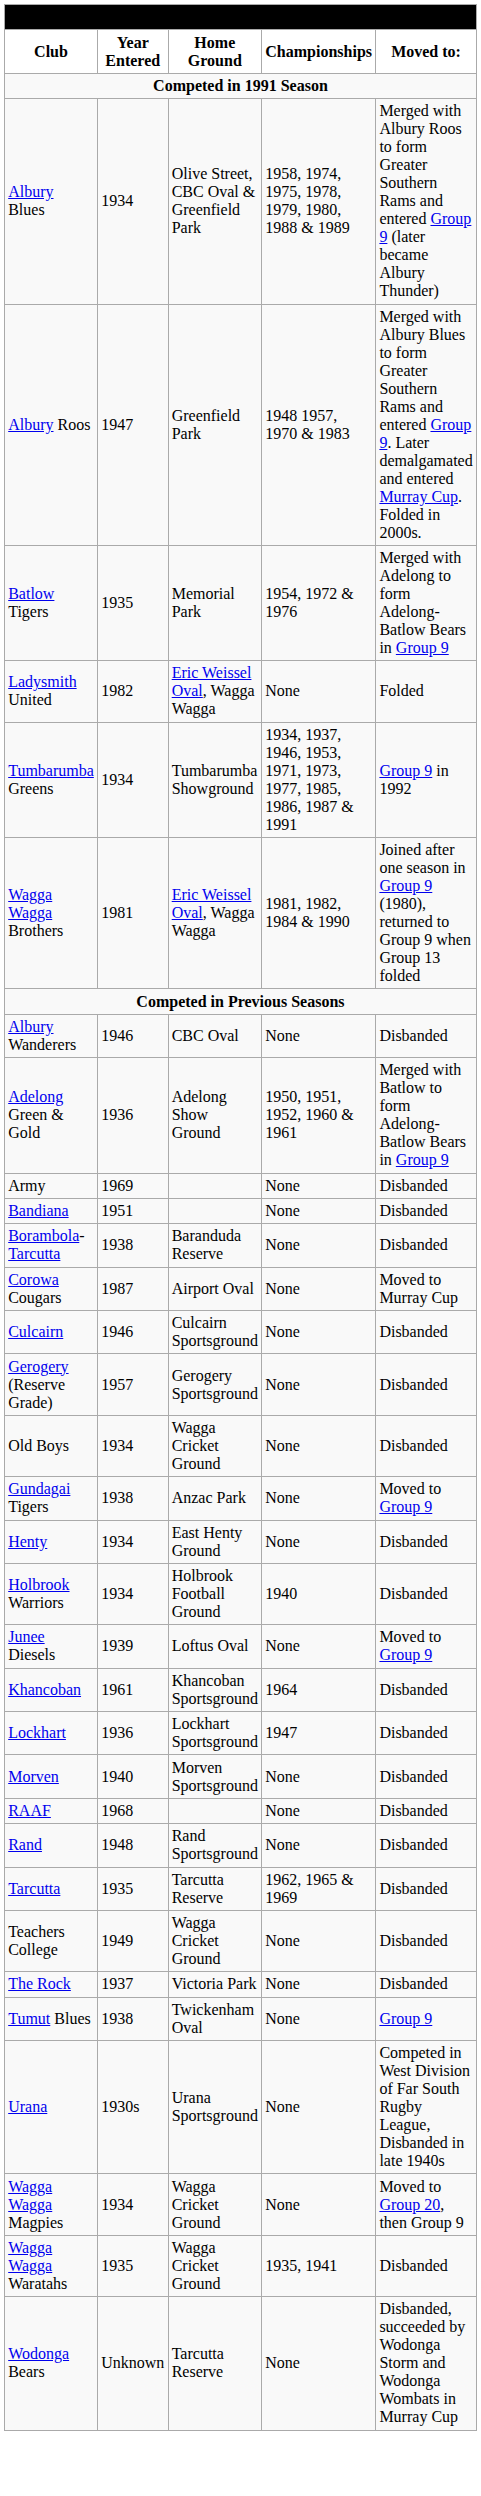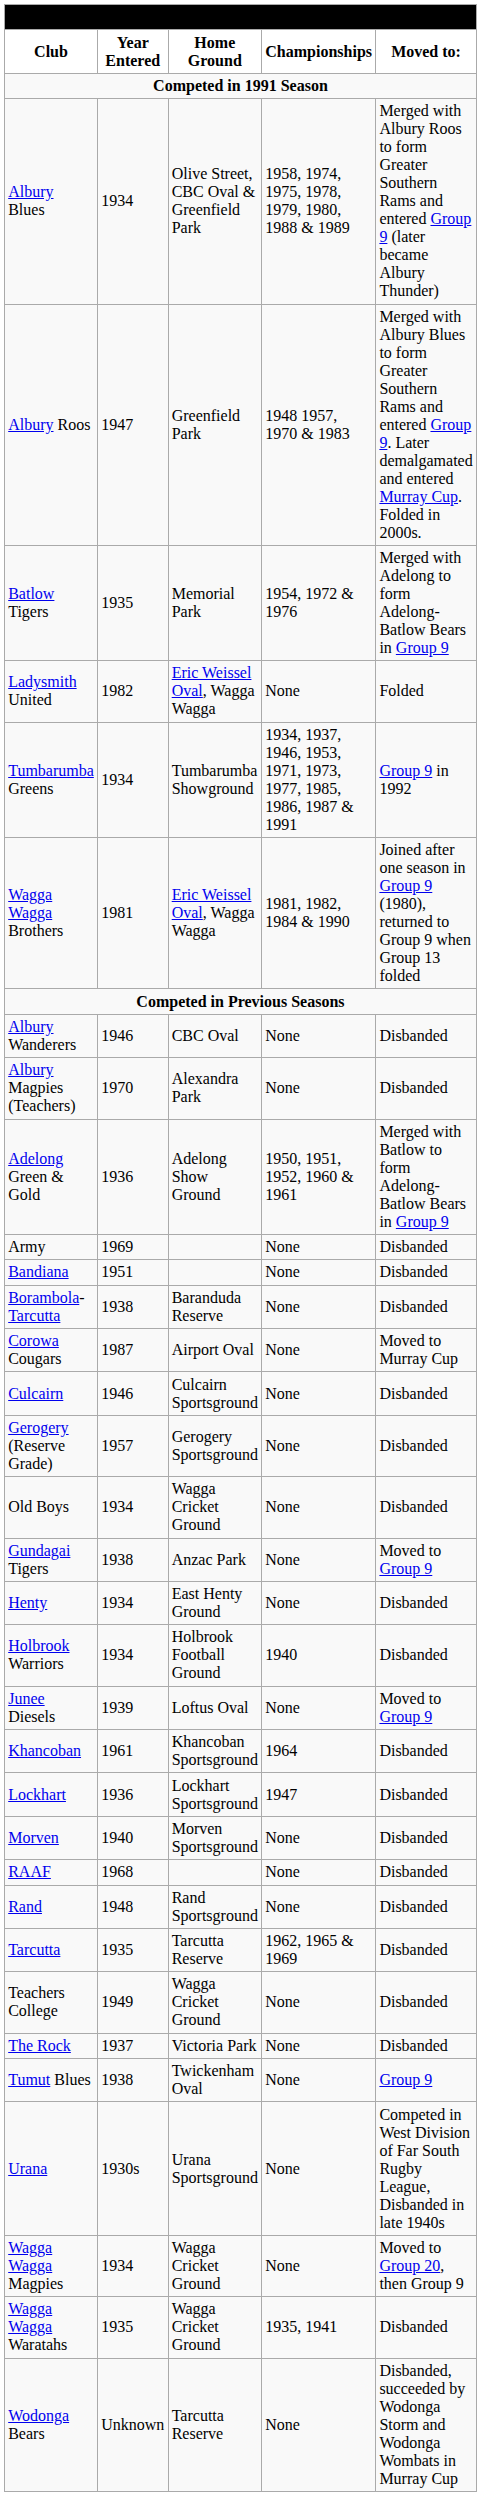 <table class="wikitable" style="width: 60%">
 <tr>
 <td colspan="5" style="background:#000000; text-align:center;"><strong><span>Group 13 Teams</span></strong></td>
 </tr>
 <tr>
 <th style="background:white; width:22%">Club</th>
 <th style="background:white; width:8%">Year Entered</th>
 <th style="background:white; width:15%">Home Ground</th>
 <th style="background:white; width:15%">Championships</th>
 <th style="background:white; width:15%">Moved to:</th>
 </tr>
 <tr>
 <td colspan="5" align="center"><strong>Competed in 1991 Season</strong></td>
 </tr>
 <tr>
 <td> <a href='#'>Albury</a> Blues</td>
 <td>1934</td>
 <td>Olive Street, CBC Oval & Greenfield Park</td>
 <td>1958, 1974, 1975, 1978, 1979, 1980, 1988 & 1989</td>
 <td>Merged with Albury Roos to form Greater Southern Rams and entered <a href='#'>Group 9</a> (later became Albury Thunder)</td>
 </tr>
 <tr>
 <td> <a href='#'>Albury</a> Roos</td>
 <td>1947</td>
 <td>Greenfield Park</td>
 <td>1948 1957, 1970 & 1983</td>
 <td>Merged with Albury Blues to form Greater Southern Rams and entered <a href='#'>Group 9</a>. Later demalgamated and entered <a href='#'>Murray Cup</a>. Folded in 2000s.</td>
 </tr>
 <tr>
 <td> <a href='#'>Batlow</a> Tigers</td>
 <td>1935</td>
 <td>Memorial Park</td>
 <td>1954, 1972 & 1976</td>
 <td>Merged with Adelong to form Adelong-Batlow Bears in <a href='#'>Group 9</a></td>
 </tr>
 <tr>
 <td> <a href='#'>Ladysmith</a> United</td>
 <td>1982</td>
 <td><a href='#'>Eric Weissel Oval</a>, Wagga Wagga</td>
 <td>None</td>
 <td>Folded</td>
 </tr>
 <tr>
 <td> <a href='#'>Tumbarumba</a> Greens</td>
 <td>1934</td>
 <td>Tumbarumba Showground</td>
 <td>1934, 1937, 1946, 1953, 1971, 1973, 1977, 1985, 1986, 1987 & 1991</td>
 <td><a href='#'>Group 9</a> in 1992</td>
 </tr>
 <tr>
 <td> <a href='#'>Wagga Wagga</a> Brothers</td>
 <td>1981</td>
 <td><a href='#'>Eric Weissel Oval</a>, Wagga Wagga</td>
 <td>1981, 1982, 1984 & 1990</td>
 <td>Joined after one season in <a href='#'>Group 9</a> (1980), returned to Group 9 when Group 13 folded</td>
 </tr>
 <tr>
 <td colspan="5" align="center"><strong>Competed in Previous Seasons</strong></td>
 </tr>
 <tr>
 <td> <a href='#'>Albury</a> Wanderers</td>
 <td>1946</td>
 <td>CBC Oval</td>
+<td>None</td>
+<td>Disbanded</td>
+</tr>
+<tr>
+<td> <a href='#'>Albury</a> Magpies (Teachers)</td>
+<td>1970</td>
+<td>Alexandra Park</td>
 <td>None</td>
 <td>Disbanded</td>
 </tr>
 <tr>
 <td> <a href='#'>Adelong</a> Green & Gold</td>
 <td>1936</td>
 <td>Adelong Show Ground</td>
 <td>1950, 1951, 1952, 1960 & 1961</td>
 <td>Merged with Batlow to form Adelong-Batlow Bears in <a href='#'>Group 9</a></td>
 </tr>
 <tr>
 <td> Army</td>
 <td>1969</td>
 <td></td>
 <td>None</td>
 <td>Disbanded</td>
 </tr>
 <tr>
 <td> <a href='#'>Bandiana</a></td>
 <td>1951</td>
 <td></td>
 <td>None</td>
 <td>Disbanded</td>
 </tr>
 <tr>
 <td> <a href='#'>Borambola</a>-<a href='#'>Tarcutta</a></td>
 <td>1938</td>
 <td>Baranduda Reserve</td>
 <td>None</td>
 <td>Disbanded</td>
 </tr>
 <tr>
 <td> <a href='#'>Corowa</a> Cougars</td>
 <td>1987</td>
 <td>Airport Oval</td>
 <td>None</td>
 <td>Moved to Murray Cup</td>
 </tr>
 <tr>
 <td> <a href='#'>Culcairn</a></td>
 <td>1946</td>
 <td>Culcairn Sportsground</td>
 <td>None</td>
 <td>Disbanded</td>
 </tr>
 <tr>
 <td> <a href='#'>Gerogery</a> (Reserve Grade)</td>
 <td>1957</td>
 <td>Gerogery Sportsground</td>
 <td>None</td>
 <td>Disbanded</td>
 </tr>
 <tr>
 <td> Old Boys</td>
 <td>1934</td>
 <td>Wagga Cricket Ground</td>
 <td>None</td>
 <td>Disbanded</td>
 </tr>
 <tr>
 <td> <a href='#'>Gundagai</a> Tigers</td>
 <td>1938</td>
 <td>Anzac Park</td>
 <td>None</td>
 <td>Moved to <a href='#'>Group 9</a></td>
 </tr>
 <tr>
 <td> <a href='#'>Henty</a></td>
 <td>1934</td>
 <td>East Henty Ground</td>
 <td>None</td>
 <td>Disbanded</td>
 </tr>
 <tr>
 <td> <a href='#'>Holbrook</a> Warriors</td>
 <td>1934</td>
 <td>Holbrook Football Ground</td>
 <td>1940</td>
 <td>Disbanded</td>
 </tr>
 <tr>
 <td> <a href='#'>Junee</a> Diesels</td>
 <td>1939</td>
 <td>Loftus Oval</td>
 <td>None</td>
 <td>Moved to <a href='#'>Group 9</a></td>
 </tr>
 <tr>
 <td> <a href='#'>Khancoban</a></td>
 <td>1961</td>
 <td>Khancoban Sportsground</td>
 <td>1964</td>
 <td>Disbanded</td>
 </tr>
 <tr>
 <td> <a href='#'>Lockhart</a></td>
 <td>1936</td>
 <td>Lockhart Sportsground</td>
 <td>1947</td>
 <td>Disbanded</td>
 </tr>
 <tr>
 <td> <a href='#'>Morven</a></td>
 <td>1940</td>
 <td>Morven Sportsground</td>
 <td>None</td>
 <td>Disbanded</td>
 </tr>
 <tr>
 <td> <a href='#'>RAAF</a></td>
 <td>1968</td>
 <td></td>
 <td>None</td>
 <td>Disbanded</td>
 </tr>
 <tr>
 <td> <a href='#'>Rand</a></td>
 <td>1948</td>
 <td>Rand Sportsground</td>
 <td>None</td>
 <td>Disbanded</td>
 </tr>
 <tr>
 <td> <a href='#'>Tarcutta</a></td>
 <td>1935</td>
 <td>Tarcutta Reserve</td>
 <td>1962, 1965 & 1969</td>
 <td>Disbanded</td>
 </tr>
 <tr>
 <td> Teachers College</td>
 <td>1949</td>
 <td>Wagga Cricket Ground</td>
 <td>None</td>
 <td>Disbanded</td>
 </tr>
 <tr>
 <td> <a href='#'>The Rock</a></td>
 <td>1937</td>
 <td>Victoria Park</td>
 <td>None</td>
 <td>Disbanded</td>
 </tr>
 <tr>
 <td> <a href='#'>Tumut</a> Blues</td>
 <td>1938</td>
 <td>Twickenham Oval</td>
 <td>None</td>
 <td><a href='#'>Group 9</a></td>
 </tr>
 <tr>
 <td> <a href='#'>Urana</a></td>
 <td>1930s</td>
 <td>Urana Sportsground</td>
 <td>None</td>
 <td>Competed in West Division of Far South Rugby League, Disbanded in late 1940s</td>
 </tr>
 <tr>
 <td> <a href='#'>Wagga Wagga</a> Magpies</td>
 <td>1934</td>
 <td>Wagga Cricket Ground</td>
 <td>None</td>
 <td>Moved to <a href='#'>Group 20</a>, then Group 9</td>
 </tr>
 <tr>
 <td> <a href='#'>Wagga Wagga</a> Waratahs</td>
 <td>1935</td>
 <td>Wagga Cricket Ground</td>
 <td>1935, 1941</td>
 <td>Disbanded</td>
 </tr>
 <tr>
 <td> <a href='#'>Wodonga</a> Bears</td>
 <td>Unknown</td>
 <td>Tarcutta Reserve</td>
 <td>None</td>
 <td>Disbanded, succeeded by Wodonga Storm and Wodonga Wombats in Murray Cup</td>
 </tr>
 </table>
